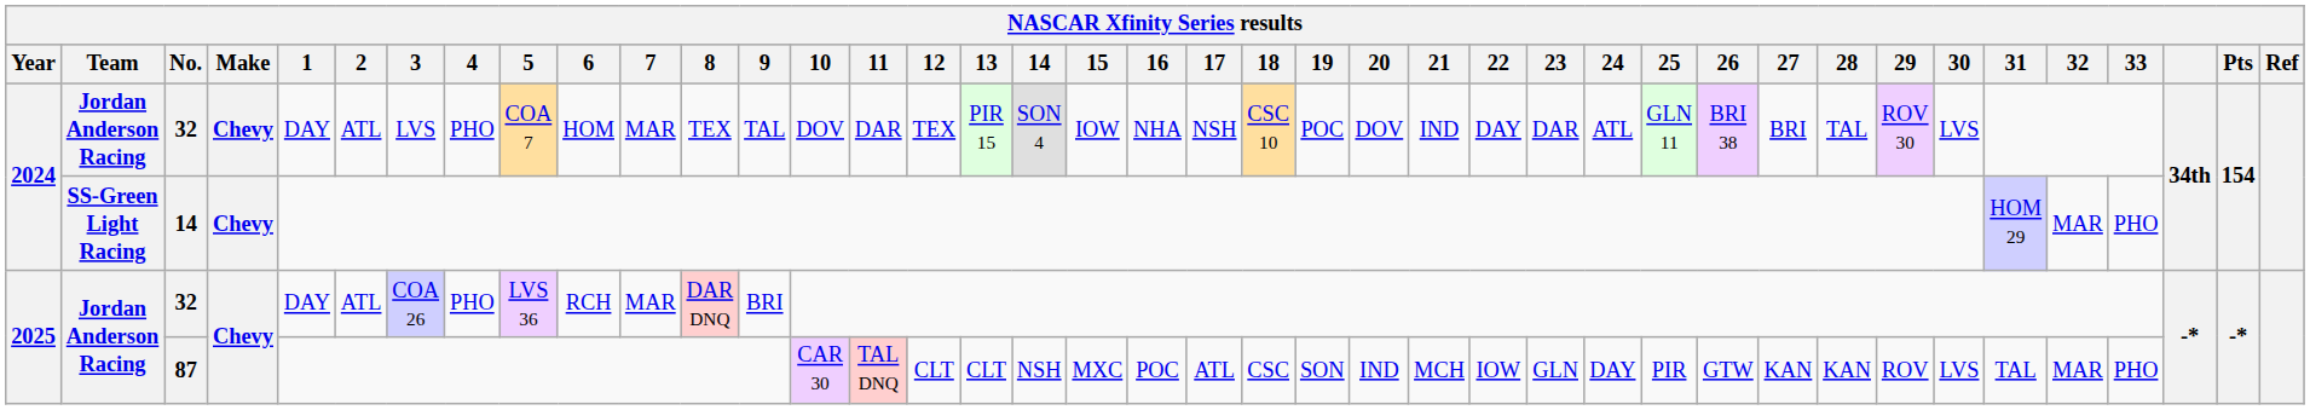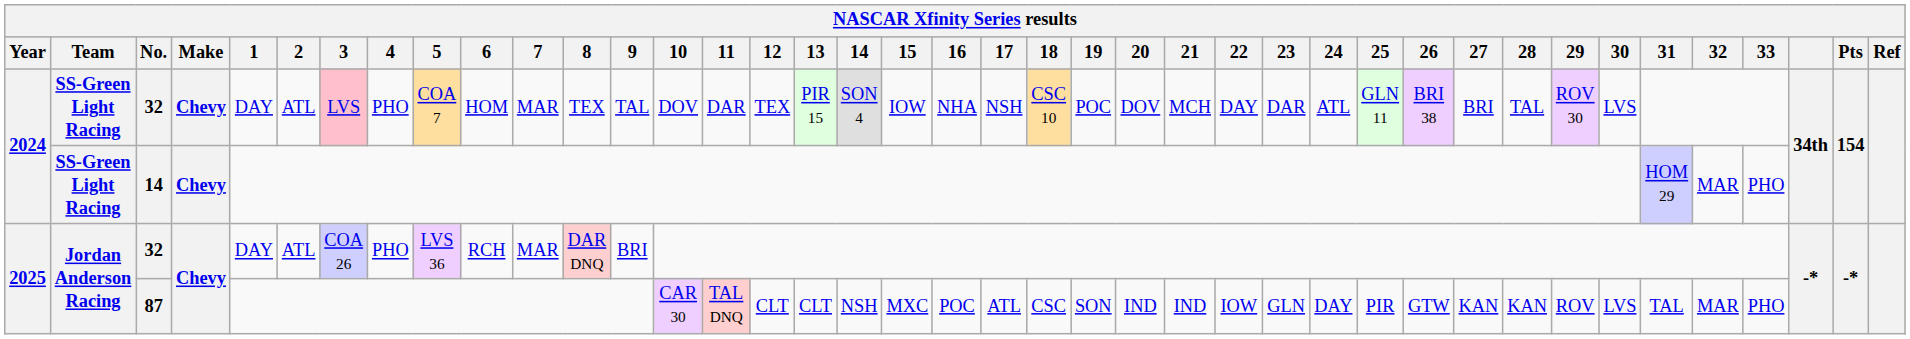 <table class="wikitable" style="text-align:center; font-size:75%">
 <tr>
 <th colspan=42><a href='#'>NASCAR Xfinity Series</a> results</th>
 </tr>
 <tr>
 <th>Year</th>
 <th>Team</th>
 <th>No.</th>
 <th>Make</th>
 <th>1</th>
 <th>2</th>
 <th>3</th>
 <th>4</th>
 <th>5</th>
 <th>6</th>
 <th>7</th>
 <th>8</th>
 <th>9</th>
 <th>10</th>
 <th>11</th>
 <th>12</th>
 <th>13</th>
 <th>14</th>
 <th>15</th>
 <th>16</th>
 <th>17</th>
 <th>18</th>
 <th>19</th>
 <th>20</th>
 <th>21</th>
 <th>22</th>
 <th>23</th>
 <th>24</th>
 <th>25</th>
 <th>26</th>
 <th>27</th>
 <th>28</th>
 <th>29</th>
 <th>30</th>
 <th>31</th>
 <th>32</th>
 <th>33</th>
 <th></th>
 <th>Pts</th>
 <th>Ref</th>
 </tr>
 <tr>
 <th rowspan=2><a href='#'>2024</a></th>
-<th><a href='#'>Jordan Anderson Racing</a></th>
+<th><a href='#'>SS-Green Light Racing</a></th>
 <th>32</th>
 <th><a href='#'>Chevy</a></th>
 <td><a href='#'>DAY</a></td>
 <td><a href='#'>ATL</a></td>
-<td><a href='#'>LVS</a></td>
+<td style="background: pink;"><a href='#'>LVS</a></td>
 <td><a href='#'>PHO</a></td>
 <td style="background:#FFDF9F;"><a href='#'>COA</a><br><small>7</small></td>
 <td><a href='#'>HOM</a></td>
 <td><a href='#'>MAR</a></td>
 <td><a href='#'>TEX</a></td>
 <td><a href='#'>TAL</a></td>
 <td><a href='#'>DOV</a></td>
 <td><a href='#'>DAR</a></td>
 <td><a href='#'>TEX</a></td>
 <td style="background:#DFFFDF;"><a href='#'>PIR</a><br><small>15</small></td>
 <td style="background:#DFDFDF;"><a href='#'>SON</a><br><small>4</small></td>
 <td><a href='#'>IOW</a></td>
 <td><a href='#'>NHA</a></td>
 <td><a href='#'>NSH</a></td>
 <td style="background:#FFDF9F;"><a href='#'>CSC</a><br><small>10</small></td>
 <td><a href='#'>POC</a></td>
 <td><a href='#'>DOV</a></td>
-<td><a href='#'>IND</a></td>
+<td><a href='#'>MCH</a></td>
 <td><a href='#'>DAY</a></td>
 <td><a href='#'>DAR</a></td>
 <td><a href='#'>ATL</a></td>
 <td style="background:#DFFFDF;"><a href='#'>GLN</a><br><small>11</small></td>
 <td style="background:#EFCFFF;"><a href='#'>BRI</a><br><small>38</small></td>
 <td><a href='#'>BRI</a></td>
 <td><a href='#'>TAL</a></td>
 <td style="background:#EFCFFF;"><a href='#'>ROV</a><br><small>30</small></td>
 <td><a href='#'>LVS</a></td>
 <td colspan=3></td>
 <th rowspan=2>34th</th>
 <th rowspan=2>154</th>
 <th rowspan=2></th>
 </tr>
 <tr>
 <th><a href='#'>SS-Green Light Racing</a></th>
 <th>14</th>
 <th><a href='#'>Chevy</a></th>
 <td colspan=30></td>
 <td style="background:#CFCFFF;"><a href='#'>HOM</a><br><small>29</small></td>
 <td><a href='#'>MAR</a></td>
 <td><a href='#'>PHO</a></td>
 </tr>
 <tr>
 <th rowspan=2><a href='#'>2025</a></th>
 <th rowspan=2><a href='#'>Jordan Anderson Racing</a></th>
 <th>32</th>
 <th rowspan=2><a href='#'>Chevy</a></th>
 <td><a href='#'>DAY</a></td>
 <td><a href='#'>ATL</a></td>
 <td style="background:#CFCFFF;"><a href='#'>COA</a><br><small>26</small></td>
 <td><a href='#'>PHO</a></td>
 <td style="background:#EFCFFF;"><a href='#'>LVS</a><br><small>36</small></td>
 <td><a href='#'>RCH</a></td>
 <td><a href='#'>MAR</a></td>
 <td style="background:#FFCFCF;"><a href='#'>DAR</a><br><small>DNQ</small></td>
 <td><a href='#'>BRI</a></td>
 <td colspan=24></td>
 <th rowspan=2>-*</th>
 <th rowspan=2>-*</th>
 <th rowspan=2></th>
 </tr>
 <tr>
 <th>87</th>
 <td colspan=9></td>
 <td style="background:#EFCFFF;"><a href='#'>CAR</a><br><small>30</small></td>
 <td style="background:#FFCFCF;"><a href='#'>TAL</a><br><small>DNQ</small></td>
 <td><a href='#'>CLT</a></td>
 <td><a href='#'>CLT</a></td>
 <td><a href='#'>NSH</a></td>
 <td><a href='#'>MXC</a></td>
 <td><a href='#'>POC</a></td>
 <td><a href='#'>ATL</a></td>
 <td><a href='#'>CSC</a></td>
 <td><a href='#'>SON</a></td>
 <td><a href='#'>IND</a></td>
-<td><a href='#'>MCH</a></td>
+<td><a href='#'>IND</a></td>
 <td><a href='#'>IOW</a></td>
 <td><a href='#'>GLN</a></td>
 <td><a href='#'>DAY</a></td>
 <td><a href='#'>PIR</a></td>
 <td><a href='#'>GTW</a></td>
 <td><a href='#'>KAN</a></td>
 <td><a href='#'>KAN</a></td>
 <td><a href='#'>ROV</a></td>
 <td><a href='#'>LVS</a></td>
 <td><a href='#'>TAL</a></td>
 <td><a href='#'>MAR</a></td>
 <td><a href='#'>PHO</a></td>
 </tr>
 </table>
